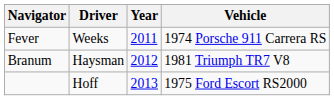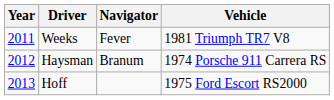 <table class="wikitable sortable" style="font-size: 90%;">
 <tr>
+<th>Year</th>
+<th>Driver</th>
 <th>Navigator</th>
-<th>Driver</th>
-<th>Year</th>
 <th>Vehicle</th>
 </tr>
 <tr>
+<td><a href='#'>2011</a></td>
+<td> Weeks</td>
 <td> Fever</td>
-<td> Weeks</td>
-<td><a href='#'>2011</a></td>
+<td>1981 <a href='#'>Triumph TR7</a> V8</td>
+</tr>
+<tr>
+<td><a href='#'>2012</a></td>
+<td> Haysman</td>
+<td> Branum</td>
 <td>1974 <a href='#'>Porsche 911</a> Carrera RS</td>
 </tr>
 <tr>
-<td> Branum</td>
-<td> Haysman</td>
-<td><a href='#'>2012</a></td>
-<td>1981 <a href='#'>Triumph TR7</a> V8</td>
-</tr>
-<tr>
+<td><a href='#'>2013</a></td>
+<td> Hoff</td>
 <td></td>
-<td> Hoff</td>
-<td><a href='#'>2013</a></td>
 <td>1975 <a href='#'>Ford Escort</a> RS2000</td>
 </tr>
 </table>
